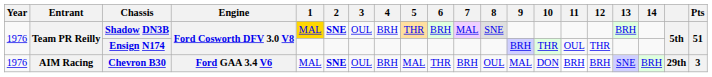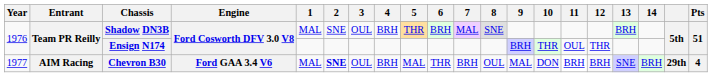 <table class="wikitable" style="text-align:center; font-size:90%">
 <tr>
 <th>Year</th>
 <th>Entrant</th>
 <th>Chassis</th>
 <th>Engine</th>
 <th>1</th>
 <th>2</th>
 <th>3</th>
 <th>4</th>
 <th>5</th>
 <th>6</th>
 <th>7</th>
 <th>8</th>
 <th>9</th>
 <th>10</th>
 <th>11</th>
 <th>12</th>
 <th>13</th>
 <th>14</th>
 <th></th>
 <th>Pts</th>
 </tr>
 <tr>
 <td rowspan=2><a href='#'>1976</a></td>
 <th rowspan=2>Team PR Reilly</th>
 <th><a href='#'>Shadow</a> <a href='#'>DN3B</a></th>
 <th rowspan=2><a href='#'>Ford Cosworth DFV</a> 3.0 <a href='#'>V8</a></th>
-<td style="background: gold;"><a href='#'>MAL</a></td>
-<td><strong><a href='#'>SNE</a></strong></td>
+<td><a href='#'>MAL</a></td>
+<td><a href='#'>SNE</a></td>
 <td><a href='#'>OUL</a></td>
 <td><a href='#'>BRH</a></td>
 <td style="background:#FFDF9F;"><a href='#'>THR</a><br></td>
 <td style="background:#dfffdf;"><a href='#'>BRH</a><br></td>
 <td style="background:#EFCFFF;"><a href='#'>MAL</a><br></td>
 <td style="background:#dfdfdf;"><a href='#'>SNE</a><br></td>
 <td></td>
 <td></td>
 <td></td>
 <td></td>
 <td style="background:#dfffdf;"><a href='#'>BRH</a><br></td>
 <td></td>
 <th rowspan=2>5th</th>
 <th rowspan=2>51</th>
 </tr>
 <tr>
 <th><a href='#'>Ensign</a> <a href='#'>N174</a></th>
 <td></td>
 <td></td>
 <td></td>
 <td></td>
 <td></td>
 <td></td>
 <td></td>
 <td></td>
 <td style="background:#CFCFFF;"><a href='#'>BRH</a><br></td>
 <td style="background:#dfffdf;"><a href='#'>THR</a><br></td>
 <td><a href='#'>OUL</a></td>
 <td><a href='#'>THR</a></td>
 <td></td>
 <td></td>
 </tr>
 <tr>
-<td><a href='#'>1976</a></td>
+<td><a href='#'>1977</a></td>
 <th>AIM Racing</th>
 <th><a href='#'>Chevron B30</a></th>
 <th><a href='#'>Ford</a> GAA 3.4 <a href='#'>V6</a></th>
 <td><a href='#'>MAL</a></td>
 <td><strong><a href='#'>SNE</a></strong></td>
 <td><a href='#'>OUL</a></td>
 <td><a href='#'>BRH</a></td>
 <td><a href='#'>MAL</a></td>
 <td><a href='#'>THR</a></td>
 <td><a href='#'>BRH</a></td>
 <td><a href='#'>OUL</a></td>
 <td><a href='#'>MAL</a></td>
 <td><a href='#'>DON</a></td>
 <td style="background:#FFFFFF;"><a href='#'>BRH</a><br></td>
 <td><a href='#'>BRH</a></td>
 <td style="background:#CFCFFF;"><a href='#'>SNE</a><br></td>
 <td style="background:#dfffdf;"><a href='#'>BRH</a><br></td>
 <th>29th</th>
-<th>3</th>
+<th>4</th>
 </tr>
 </table>
